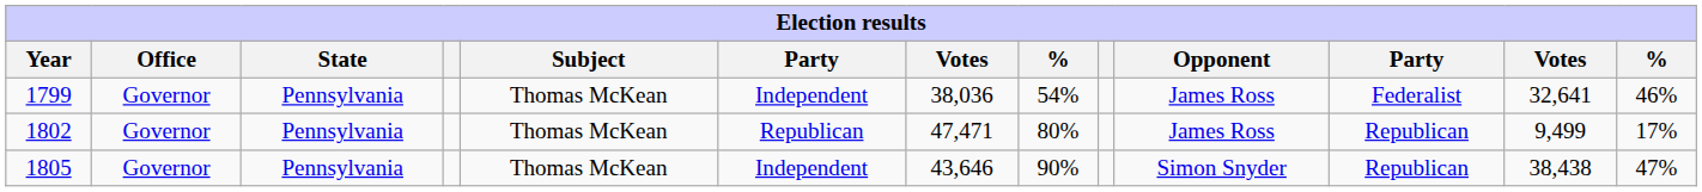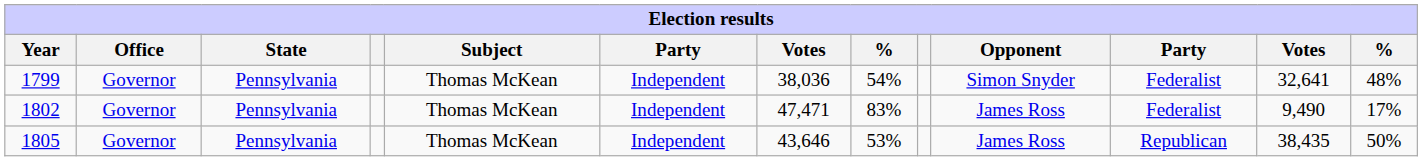 <table class="wikitable"  style="text-align:center; width:94%; margin:auto;">
 <tr style="background:#ccc;">
 <th colspan="13" style="background:#ccf;">Election results</th>
 </tr>
 <tr>
 <th>Year</th>
 <th>Office</th>
 <th>State</th>
 <th></th>
 <th>Subject</th>
 <th>Party</th>
 <th>Votes</th>
 <th>%</th>
 <th></th>
 <th>Opponent</th>
 <th>Party</th>
 <th>Votes</th>
 <th>%</th>
 </tr>
 <tr>
 <td><a href='#'>1799</a></td>
 <td><a href='#'>Governor</a></td>
 <td><a href='#'>Pennsylvania</a></td>
 <td></td>
 <td>Thomas McKean</td>
 <td><a href='#'>Independent</a></td>
 <td>38,036</td>
 <td>54%</td>
 <td></td>
-<td><a href='#'>James Ross</a></td>
+<td><a href='#'>Simon Snyder</a></td>
 <td><a href='#'>Federalist</a></td>
 <td>32,641</td>
-<td>46%</td>
+<td>48%</td>
 </tr>
 <tr>
 <td><a href='#'>1802</a></td>
 <td><a href='#'>Governor</a></td>
 <td><a href='#'>Pennsylvania</a></td>
 <td></td>
 <td>Thomas McKean</td>
-<td><a href='#'>Republican</a></td>
+<td><a href='#'>Independent</a></td>
 <td>47,471</td>
-<td>80%</td>
+<td>83%</td>
 <td></td>
 <td><a href='#'>James Ross</a></td>
-<td><a href='#'>Republican</a></td>
-<td>9,499</td>
+<td><a href='#'>Federalist</a></td>
+<td>9,490</td>
 <td>17%</td>
 </tr>
 <tr>
 <td><a href='#'>1805</a></td>
 <td><a href='#'>Governor</a></td>
 <td><a href='#'>Pennsylvania</a></td>
 <td></td>
 <td>Thomas McKean</td>
 <td><a href='#'>Independent</a></td>
 <td>43,646</td>
-<td>90%</td>
+<td>53%</td>
 <td></td>
-<td><a href='#'>Simon Snyder</a></td>
+<td><a href='#'>James Ross</a></td>
 <td><a href='#'>Republican</a></td>
-<td>38,438</td>
-<td>47%</td>
+<td>38,435</td>
+<td>50%</td>
 </tr>
 </table>
